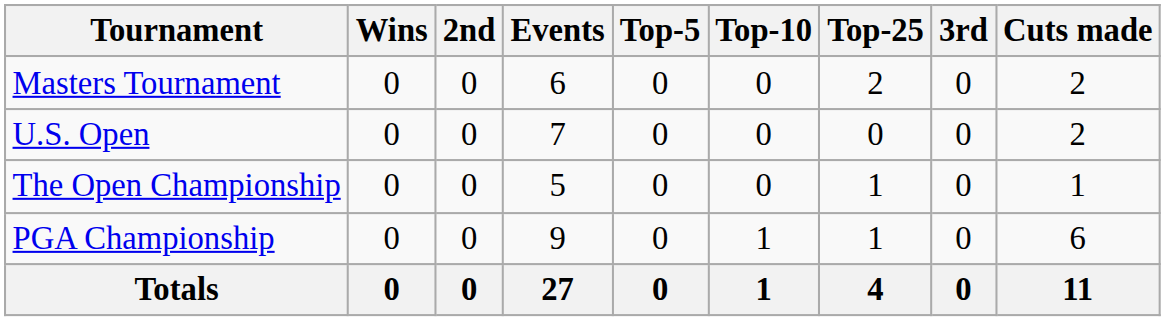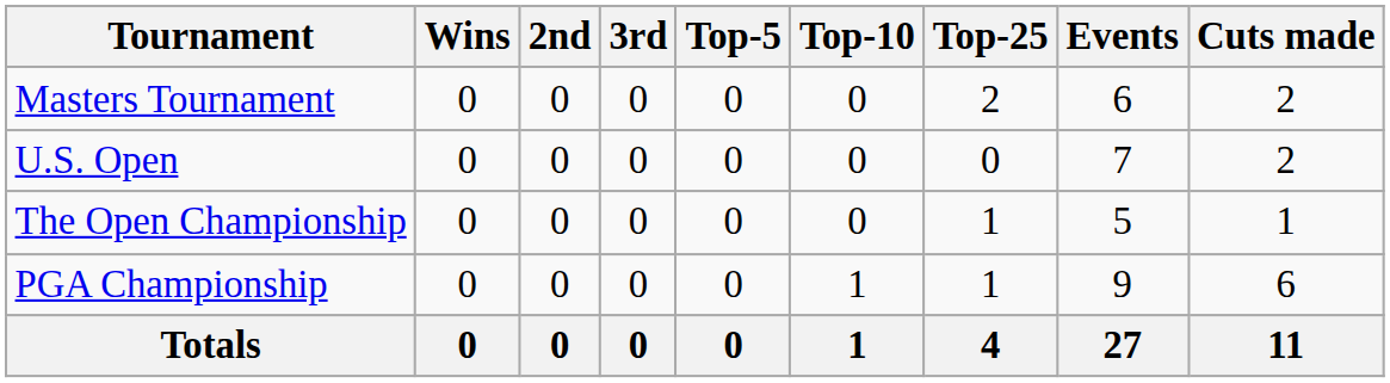 <table class=wikitable style=text-align:center>
 <tr>
 <th>Tournament</th>
 <th>Wins</th>
 <th>2nd</th>
-<th>Events</th>
+<th>3rd</th>
 <th>Top-5</th>
 <th>Top-10</th>
 <th>Top-25</th>
-<th>3rd</th>
+<th>Events</th>
 <th>Cuts made</th>
 </tr>
 <tr>
 <td align=left><a href='#'>Masters Tournament</a></td>
 <td>0</td>
 <td>0</td>
-<td>6</td>
+<td>0</td>
 <td>0</td>
 <td>0</td>
 <td>2</td>
-<td>0</td>
+<td>6</td>
 <td>2</td>
 </tr>
 <tr>
 <td align=left><a href='#'>U.S. Open</a></td>
 <td>0</td>
 <td>0</td>
-<td>7</td>
 <td>0</td>
 <td>0</td>
 <td>0</td>
 <td>0</td>
+<td>7</td>
 <td>2</td>
 </tr>
 <tr>
 <td align=left><a href='#'>The Open Championship</a></td>
 <td>0</td>
 <td>0</td>
-<td>5</td>
+<td>0</td>
 <td>0</td>
 <td>0</td>
 <td>1</td>
-<td>0</td>
+<td>5</td>
 <td>1</td>
 </tr>
 <tr>
 <td align=left><a href='#'>PGA Championship</a></td>
 <td>0</td>
 <td>0</td>
-<td>9</td>
+<td>0</td>
 <td>0</td>
 <td>1</td>
 <td>1</td>
-<td>0</td>
+<td>9</td>
 <td>6</td>
 </tr>
 <tr>
 <th>Totals</th>
 <th>0</th>
 <th>0</th>
-<th>27</th>
+<th>0</th>
 <th>0</th>
 <th>1</th>
 <th>4</th>
-<th>0</th>
+<th>27</th>
 <th>11</th>
 </tr>
 </table>
